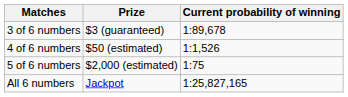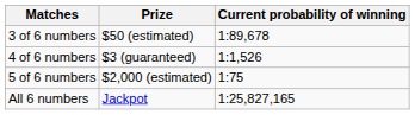 <table class="wikitable">
 <tr>
 <th>Matches</th>
 <th>Prize</th>
 <th>Current probability of winning</th>
 </tr>
 <tr>
 <td>3 of 6 numbers</td>
-<td>$3 (guaranteed)</td>
+<td>$50 (estimated)</td>
 <td>1:89,678</td>
 </tr>
 <tr>
 <td>4 of 6 numbers</td>
-<td>$50 (estimated)</td>
+<td>$3 (guaranteed)</td>
 <td>1:1,526</td>
 </tr>
 <tr>
 <td>5 of 6 numbers</td>
 <td>$2,000 (estimated)</td>
 <td>1:75</td>
 </tr>
 <tr>
 <td>All 6 numbers</td>
 <td><a href='#'>Jackpot</a></td>
 <td>1:25,827,165</td>
 </tr>
 </table>
